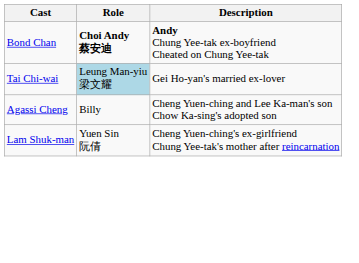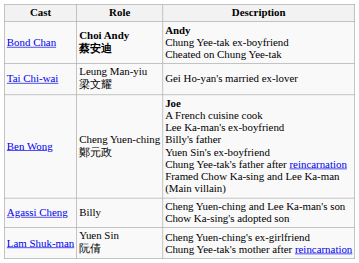 <table class="wikitable">
 <tr>
 <th>Cast</th>
 <th>Role</th>
 <th>Description</th>
 </tr>
 <tr>
 <td><a href='#'>Bond Chan</a></td>
 <td><strong>Choi Andy<br>蔡安迪</strong></td>
 <td><strong>Andy</strong><br>Chung Yee-tak ex-boyfriend<br>Cheated on Chung Yee-tak</td>
 </tr>
 <tr>
 <td><a href='#'>Tai Chi-wai</a></td>
-<td style="background: lightblue;">Leung Man-yiu<br>梁文耀</td>
+<td>Leung Man-yiu<br>梁文耀</td>
 <td>Gei Ho-yan's married ex-lover</td>
+</tr>
+<tr>
+<td><a href='#'>Ben Wong</a></td>
+<td>Cheng Yuen-ching<br>鄭元政</td>
+<td><strong>Joe</strong><br>A French cuisine cook<br>Lee Ka-man's ex-boyfriend<br>Billy's father<br>Yuen Sin's ex-boyfriend<br>Chung Yee-tak's father after <a href='#'>reincarnation</a><br>Framed Chow Ka-sing and Lee Ka-man<br>(Main villain)</td>
 </tr>
 <tr>
 <td><a href='#'>Agassi Cheng</a></td>
 <td>Billy</td>
 <td>Cheng Yuen-ching and Lee Ka-man's son<br>Chow Ka-sing's adopted son</td>
 </tr>
 <tr>
 <td><a href='#'>Lam Shuk-man</a></td>
 <td>Yuen Sin<br>阮倩</td>
 <td>Cheng Yuen-ching's ex-girlfriend<br>Chung Yee-tak's mother after <a href='#'>reincarnation</a></td>
 </tr>
 </table>
